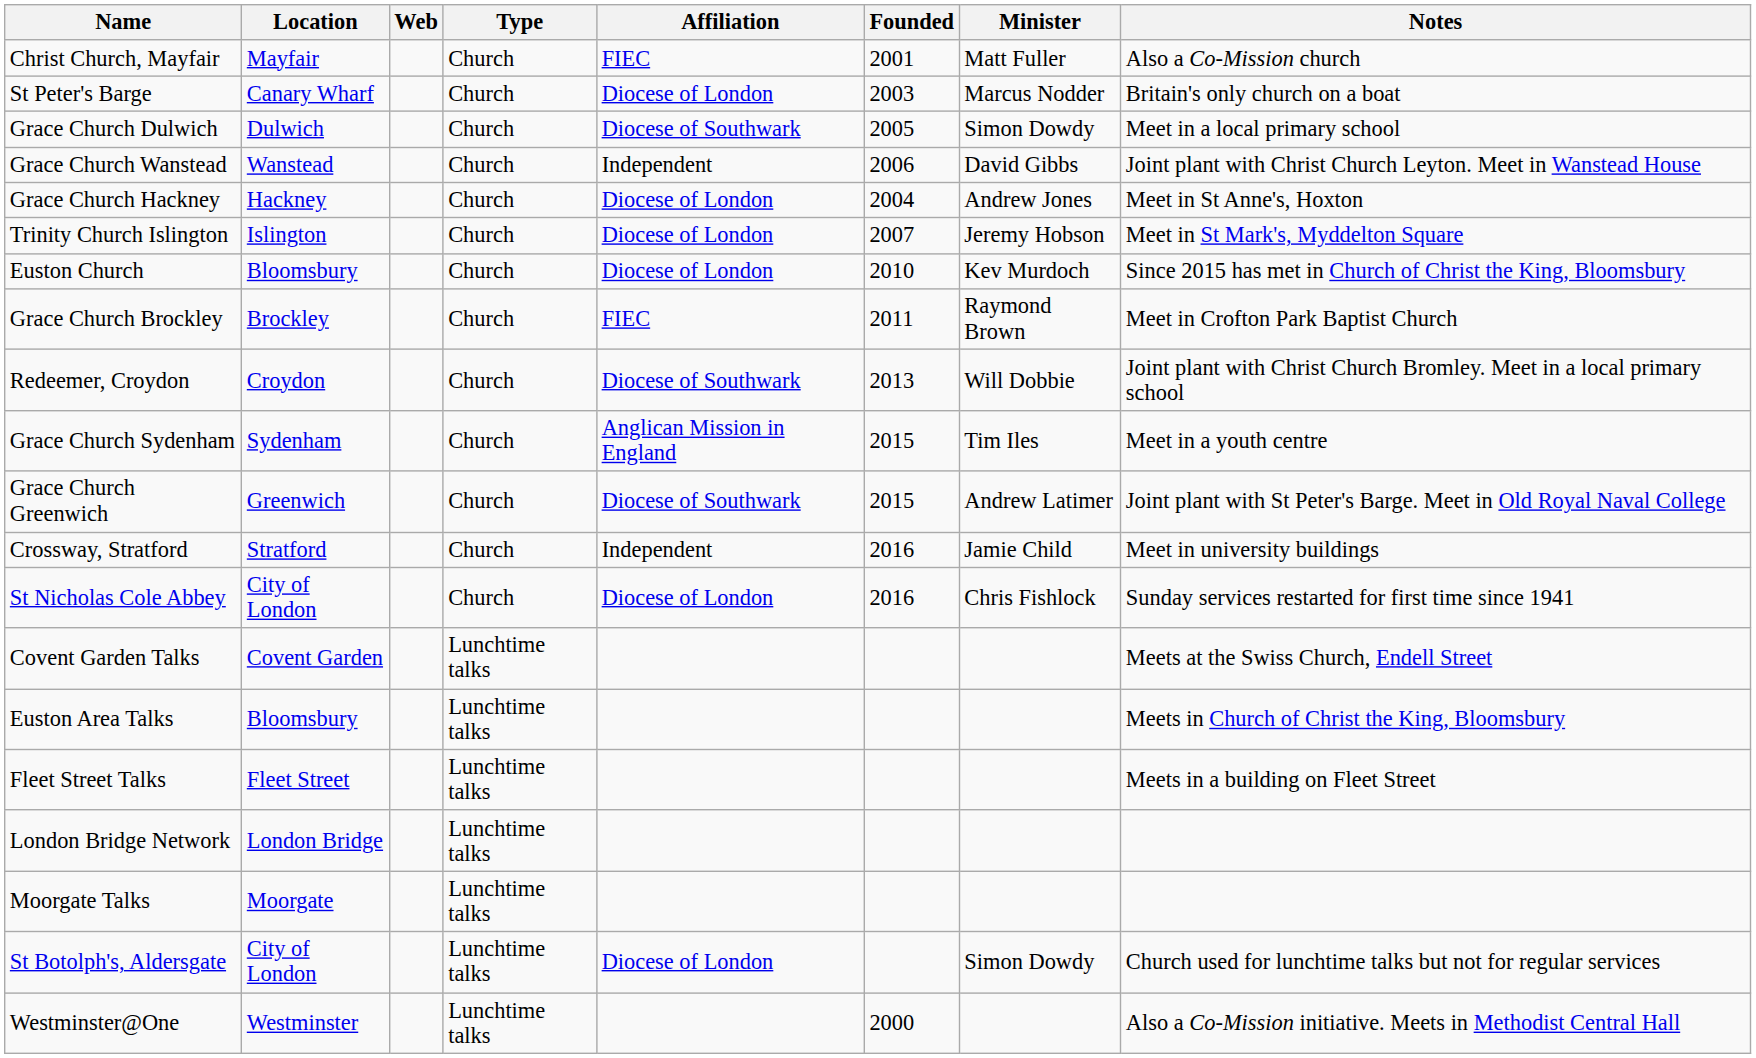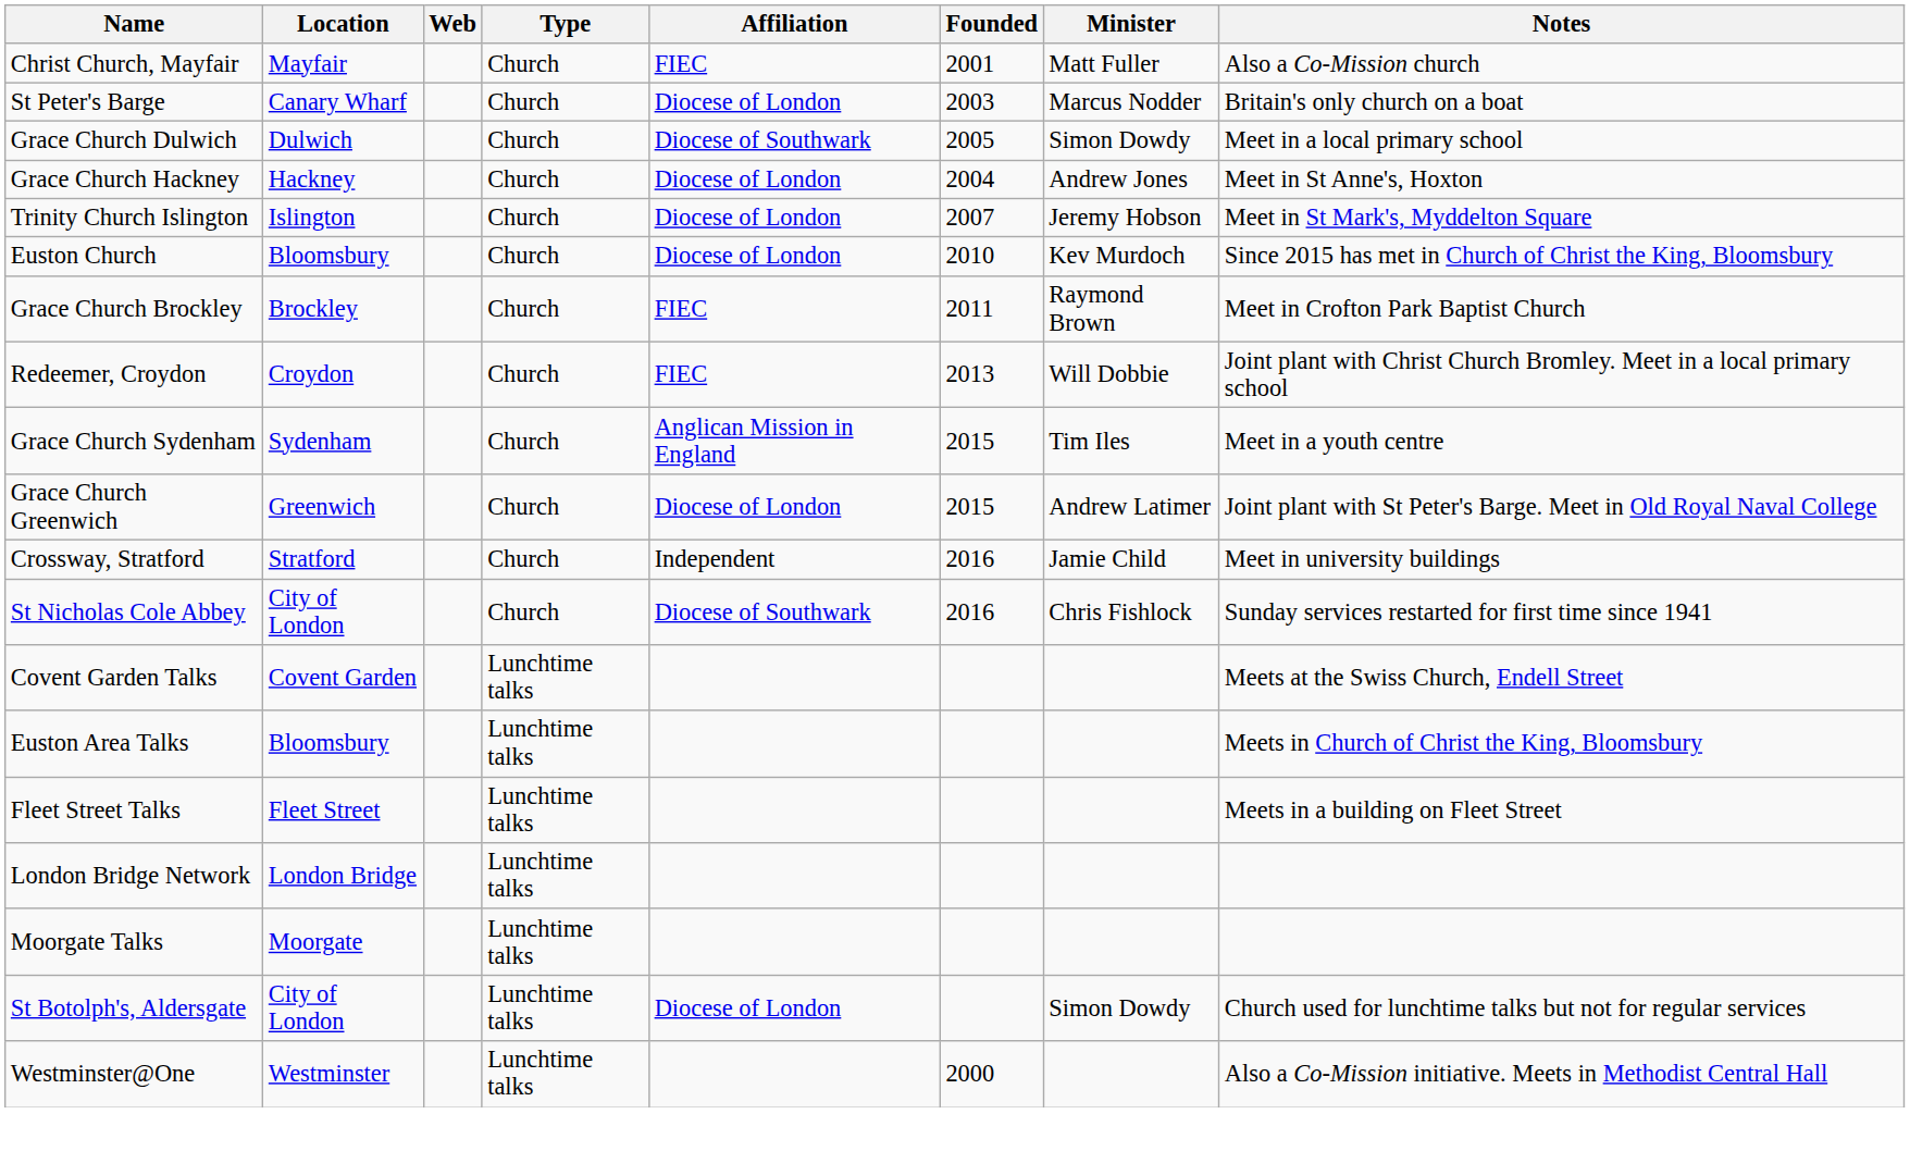 <table class="wikitable">
 <tr>
 <th>Name</th>
 <th>Location</th>
 <th>Web</th>
 <th>Type</th>
 <th>Affiliation</th>
 <th>Founded</th>
 <th>Minister</th>
 <th>Notes</th>
 </tr>
 <tr>
 <td>Christ Church, Mayfair</td>
 <td><a href='#'>Mayfair</a></td>
 <td></td>
 <td>Church</td>
 <td><a href='#'>FIEC</a></td>
 <td>2001</td>
 <td>Matt Fuller</td>
 <td>Also a <em>Co-Mission</em> church</td>
 </tr>
 <tr>
 <td>St Peter's Barge</td>
 <td><a href='#'>Canary Wharf</a></td>
 <td></td>
 <td>Church</td>
 <td><a href='#'>Diocese of London</a></td>
 <td>2003</td>
 <td>Marcus Nodder</td>
 <td>Britain's only church on a boat</td>
 </tr>
 <tr>
 <td>Grace Church Dulwich</td>
 <td><a href='#'>Dulwich</a></td>
 <td></td>
 <td>Church</td>
 <td><a href='#'>Diocese of Southwark</a></td>
 <td>2005</td>
 <td>Simon Dowdy</td>
 <td>Meet in a local primary school</td>
-</tr>
-<tr>
-<td>Grace Church Wanstead</td>
-<td><a href='#'>Wanstead</a></td>
-<td></td>
-<td>Church</td>
-<td>Independent</td>
-<td>2006</td>
-<td>David Gibbs</td>
-<td>Joint plant with Christ Church Leyton. Meet in <a href='#'>Wanstead House</a></td>
 </tr>
 <tr>
 <td>Grace Church Hackney</td>
 <td><a href='#'>Hackney</a></td>
 <td></td>
 <td>Church</td>
 <td><a href='#'>Diocese of London</a></td>
 <td>2004</td>
 <td>Andrew Jones</td>
 <td>Meet in St Anne's, Hoxton</td>
 </tr>
 <tr>
 <td>Trinity Church Islington</td>
 <td><a href='#'>Islington</a></td>
 <td></td>
 <td>Church</td>
 <td><a href='#'>Diocese of London</a></td>
 <td>2007</td>
 <td>Jeremy Hobson</td>
 <td>Meet in <a href='#'>St Mark's, Myddelton Square</a></td>
 </tr>
 <tr>
 <td>Euston Church</td>
 <td><a href='#'>Bloomsbury</a></td>
 <td></td>
 <td>Church</td>
 <td><a href='#'>Diocese of London</a></td>
 <td>2010</td>
 <td>Kev Murdoch</td>
 <td>Since 2015 has met in <a href='#'>Church of Christ the King, Bloomsbury</a></td>
 </tr>
 <tr>
 <td>Grace Church Brockley</td>
 <td><a href='#'>Brockley</a></td>
 <td></td>
 <td>Church</td>
 <td><a href='#'>FIEC</a></td>
 <td>2011</td>
 <td>Raymond Brown</td>
 <td>Meet in Crofton Park Baptist Church</td>
 </tr>
 <tr>
 <td>Redeemer, Croydon</td>
 <td><a href='#'>Croydon</a></td>
 <td></td>
 <td>Church</td>
-<td><a href='#'>Diocese of Southwark</a></td>
+<td><a href='#'>FIEC</a></td>
 <td>2013</td>
 <td>Will Dobbie</td>
 <td>Joint plant with Christ Church Bromley. Meet in a local primary school</td>
 </tr>
 <tr>
 <td>Grace Church Sydenham</td>
 <td><a href='#'>Sydenham</a></td>
 <td></td>
 <td>Church</td>
 <td><a href='#'>Anglican Mission in England</a></td>
 <td>2015</td>
 <td>Tim Iles</td>
 <td>Meet in a youth centre</td>
 </tr>
 <tr>
 <td>Grace Church Greenwich</td>
 <td><a href='#'>Greenwich</a></td>
 <td></td>
 <td>Church</td>
-<td><a href='#'>Diocese of Southwark</a></td>
+<td><a href='#'>Diocese of London</a></td>
 <td>2015</td>
 <td>Andrew Latimer</td>
 <td>Joint plant with St Peter's Barge. Meet in <a href='#'>Old Royal Naval College</a></td>
 </tr>
 <tr>
 <td>Crossway, Stratford</td>
 <td><a href='#'>Stratford</a></td>
 <td></td>
 <td>Church</td>
 <td>Independent</td>
 <td>2016</td>
 <td>Jamie Child</td>
 <td>Meet in university buildings</td>
 </tr>
 <tr>
 <td><a href='#'>St Nicholas Cole Abbey</a></td>
 <td><a href='#'>City of London</a></td>
 <td></td>
 <td>Church</td>
-<td><a href='#'>Diocese of London</a></td>
+<td><a href='#'>Diocese of Southwark</a></td>
 <td>2016</td>
 <td>Chris Fishlock</td>
 <td>Sunday services restarted for first time since 1941</td>
 </tr>
 <tr>
 <td>Covent Garden Talks</td>
 <td><a href='#'>Covent Garden</a></td>
 <td></td>
 <td>Lunchtime talks</td>
 <td></td>
 <td></td>
 <td></td>
 <td>Meets at the Swiss Church, <a href='#'>Endell Street</a></td>
 </tr>
 <tr>
 <td>Euston Area Talks</td>
 <td><a href='#'>Bloomsbury</a></td>
 <td></td>
 <td>Lunchtime talks</td>
 <td></td>
 <td></td>
 <td></td>
 <td>Meets in <a href='#'>Church of Christ the King, Bloomsbury</a></td>
 </tr>
 <tr>
 <td>Fleet Street Talks</td>
 <td><a href='#'>Fleet Street</a></td>
 <td></td>
 <td>Lunchtime talks</td>
 <td></td>
 <td></td>
 <td></td>
 <td>Meets in a building on Fleet Street</td>
 </tr>
 <tr>
 <td>London Bridge Network</td>
 <td><a href='#'>London Bridge</a></td>
 <td></td>
 <td>Lunchtime talks</td>
 <td></td>
 <td></td>
 <td></td>
 <td></td>
 </tr>
 <tr>
 <td>Moorgate Talks</td>
 <td><a href='#'>Moorgate</a></td>
 <td></td>
 <td>Lunchtime talks</td>
 <td></td>
 <td></td>
 <td></td>
 <td></td>
 </tr>
 <tr>
 <td><a href='#'>St Botolph's, Aldersgate</a></td>
 <td><a href='#'>City of London</a></td>
 <td></td>
 <td>Lunchtime talks</td>
 <td><a href='#'>Diocese of London</a></td>
 <td></td>
 <td>Simon Dowdy</td>
 <td>Church used for lunchtime talks but not for regular services</td>
 </tr>
 <tr>
 <td>Westminster@One</td>
 <td><a href='#'>Westminster</a></td>
 <td></td>
 <td>Lunchtime talks</td>
 <td></td>
 <td>2000</td>
 <td></td>
 <td>Also a <em>Co-Mission</em> initiative. Meets in <a href='#'>Methodist Central Hall</a></td>
 </tr>
 </table>
